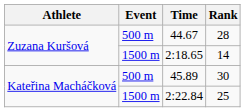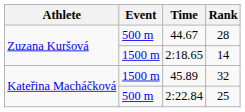 <table class="wikitable" style="font-size:90%">
 <tr>
 <th>Athlete</th>
 <th>Event</th>
 <th>Time</th>
 <th>Rank</th>
 </tr>
 <tr align=center>
 <td align=left rowspan=2><a href='#'>Zuzana Kuršová</a></td>
 <td align=left><a href='#'>500 m</a></td>
 <td>44.67</td>
 <td>28</td>
 </tr>
 <tr align=center>
 <td align=left><a href='#'>1500 m</a></td>
 <td>2:18.65</td>
 <td>14</td>
 </tr>
 <tr align=center>
 <td align=left rowspan=2><a href='#'>Kateřina Macháčková</a></td>
-<td align=left><a href='#'>500 m</a></td>
+<td align=left><a href='#'>1500 m</a></td>
 <td>45.89</td>
-<td>30</td>
+<td>32</td>
 </tr>
 <tr align=center>
-<td align=left><a href='#'>1500 m</a></td>
+<td align=left><a href='#'>500 m</a></td>
 <td>2:22.84</td>
 <td>25</td>
 </tr>
 </table>
